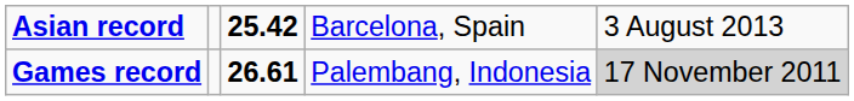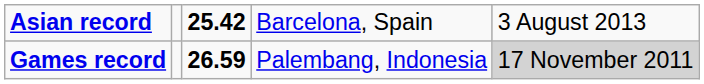 <table class="wikitable">
 <tr>
 <td><strong><a href='#'>Asian record</a></strong></td>
 <td></td>
 <td><strong>25.42</strong></td>
 <td><a href='#'>Barcelona</a>, Spain</td>
 <td>3 August 2013</td>
 </tr>
 <tr>
 <td><strong><a href='#'>Games record</a></strong></td>
 <td></td>
-<td><strong>26.61</strong></td>
+<td><strong>26.59</strong></td>
 <td><a href='#'>Palembang</a>, <a href='#'>Indonesia</a></td>
 <td style="background: lightgrey;">17 November 2011</td>
 </tr>
 </table>
